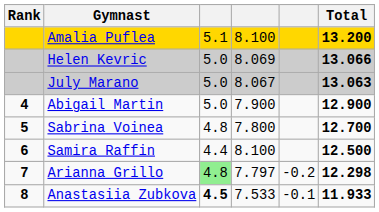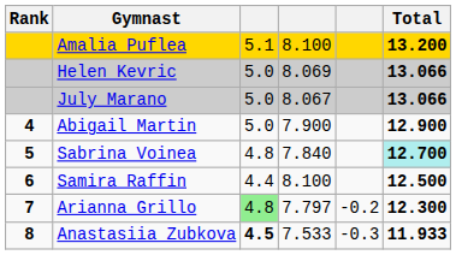 <table style="text-align:center;" class="wikitable sortable">
 <tr>
 <th>Rank</th>
 <th>Gymnast</th>
 <th><small></small></th>
 <th><small></small></th>
 <th><small></small></th>
 <th>Total</th>
 </tr>
 <tr style="background:#FFD700;">
 <td></td>
 <td align="left"> <a href='#'>Amalia Puflea</a></td>
 <td>5.1</td>
 <td>8.100</td>
 <td></td>
 <td><strong>13.200</strong></td>
 </tr>
 <tr style="background:#CCCCCC;">
 <td></td>
 <td align="left"> <a href='#'>Helen Kevric</a></td>
 <td>5.0</td>
 <td>8.069</td>
 <td></td>
 <td><strong>13.066</strong></td>
 </tr>
 <tr style="background:#CCCCCC;">
 <td></td>
 <td align="left"> <a href='#'>July Marano</a></td>
 <td>5.0</td>
 <td>8.067</td>
 <td></td>
-<td><strong>13.063</strong></td>
+<td><strong>13.066</strong></td>
 </tr>
 <tr>
 <td><strong>4</strong></td>
 <td align="left"> <a href='#'>Abigail Martin</a></td>
 <td>5.0</td>
 <td>7.900</td>
 <td></td>
 <td><strong>12.900</strong></td>
 </tr>
 <tr>
 <td><strong>5</strong></td>
 <td align="left"> <a href='#'>Sabrina Voinea</a></td>
 <td>4.8</td>
-<td>7.800</td>
+<td>7.840</td>
 <td></td>
-<td><strong>12.700</strong></td>
+<td style="background: paleturquoise;"><strong>12.700</strong></td>
 </tr>
 <tr>
 <td><strong>6</strong></td>
 <td align="left"> <a href='#'>Samira Raffin</a></td>
 <td>4.4</td>
 <td>8.100</td>
 <td></td>
 <td><strong>12.500</strong></td>
 </tr>
 <tr>
 <td><strong>7</strong></td>
 <td align="left"> <a href='#'>Arianna Grillo</a></td>
 <td style="background: lightgreen;">4.8</td>
 <td>7.797</td>
 <td>-0.2</td>
-<td><strong>12.298</strong></td>
+<td><strong>12.300</strong></td>
 </tr>
 <tr>
 <td><strong>8</strong></td>
 <td align="left"> <a href='#'>Anastasiia Zubkova</a></td>
 <td><strong>4.5</strong></td>
 <td>7.533</td>
-<td>-0.1</td>
+<td>-0.3</td>
 <td><strong>11.933</strong></td>
 </tr>
 </table>
